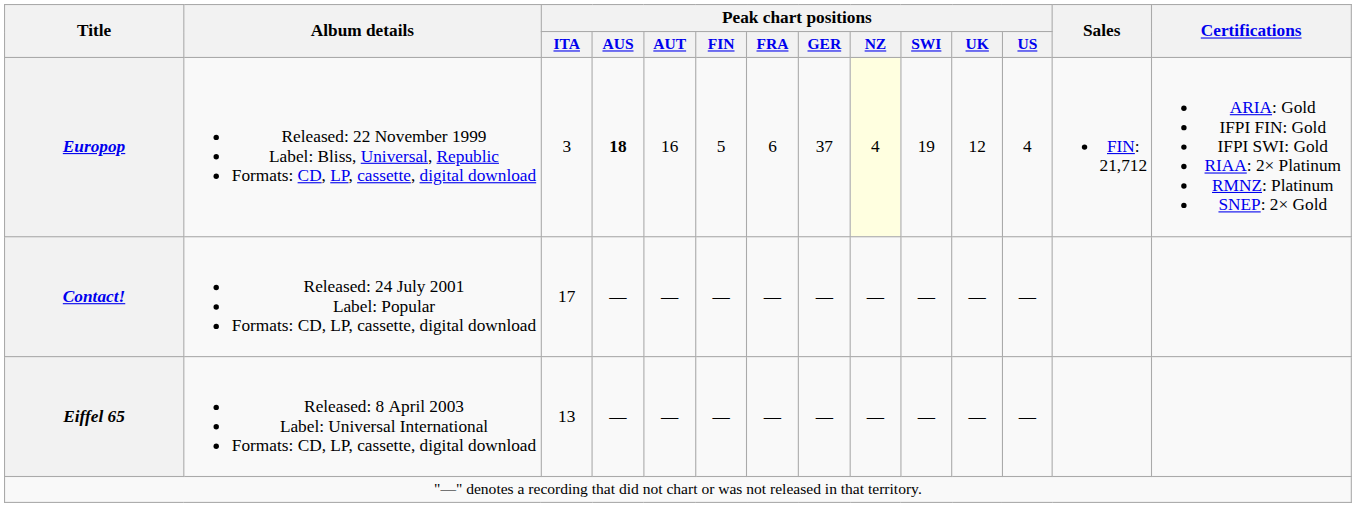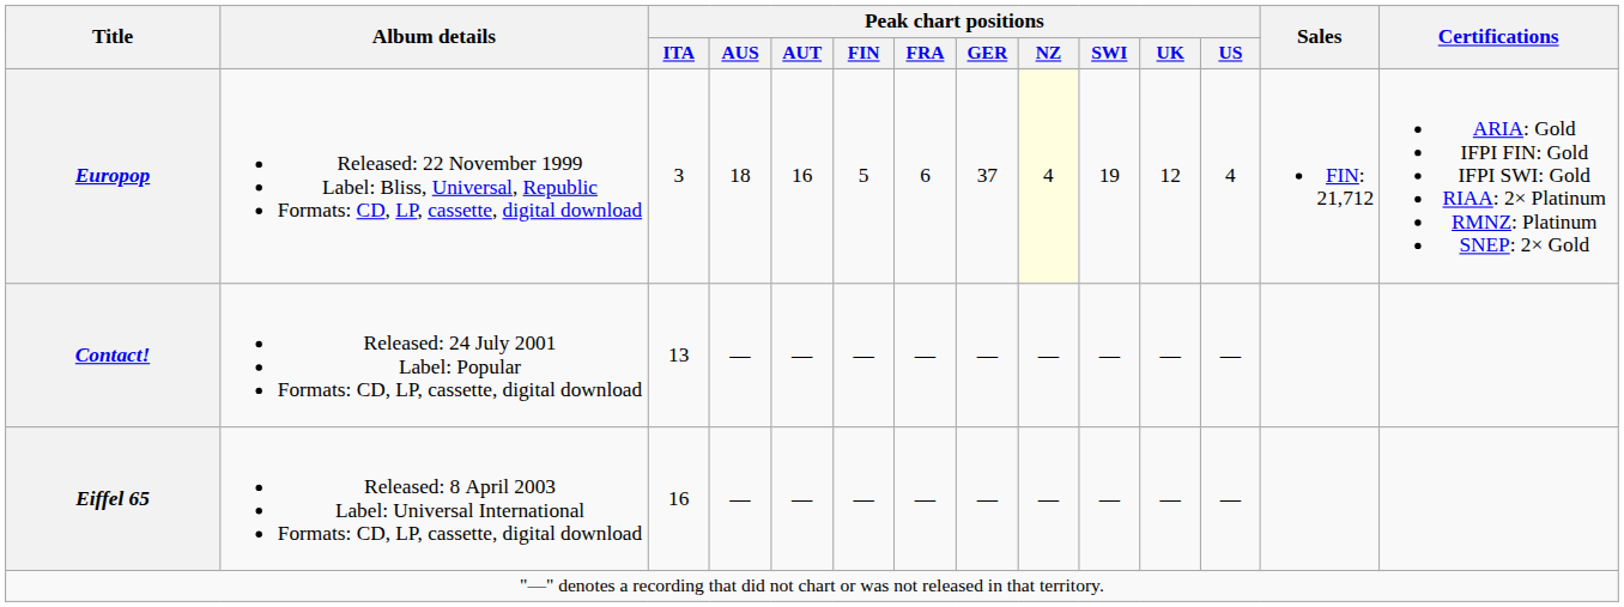 <table class="wikitable plainrowheaders" style="text-align:center;" border="1">
 <tr>
 <th scope="col" rowspan="2" style="width:11em;">Title</th>
 <th scope="col" rowspan="2" style="width:22em;">Album details</th>
 <th scope="col" colspan="10">Peak chart positions</th>
 <th scope="col" rowspan="2">Sales</th>
 <th scope="col" rowspan="2" style="width:12em;"><a href='#'>Certifications</a></th>
 </tr>
 <tr>
 <th scope="col" style="width:3em;font-size:90%;"><a href='#'>ITA</a><br></th>
 <th scope="col" style="width:3em;font-size:90%;"><a href='#'>AUS</a><br></th>
 <th scope="col" style="width:3em;font-size:90%;"><a href='#'>AUT</a><br></th>
 <th scope="col" style="width:3em;font-size:90%;"><a href='#'>FIN</a><br></th>
 <th scope="col" style="width:3em;font-size:90%;"><a href='#'>FRA</a><br></th>
 <th scope="col" style="width:3em;font-size:90%;"><a href='#'>GER</a><br></th>
 <th scope="col" style="width:3em;font-size:90%;"><a href='#'>NZ</a><br></th>
 <th scope="col" style="width:3em;font-size:90%;"><a href='#'>SWI</a><br></th>
 <th scope="col" style="width:3em;font-size:90%;"><a href='#'>UK</a><br></th>
 <th scope="col" style="width:3em;font-size:90%;"><a href='#'>US</a><br></th>
 </tr>
 <tr>
 <th scope="row"><em><a href='#'>Europop</a></em></th>
 <td><br><ul><li>Released: 22 November 1999</li><li>Label: Bliss, <a href='#'>Universal</a>, <a href='#'>Republic</a></li><li>Formats: <a href='#'>CD</a>, <a href='#'>LP</a>, <a href='#'>cassette</a>, <a href='#'>digital download</a></li></ul></td>
 <td>3</td>
-<td><strong>18</strong></td>
+<td>18</td>
 <td>16</td>
 <td>5</td>
 <td>6</td>
 <td>37</td>
 <td style="background: lightyellow;">4</td>
 <td>19</td>
 <td>12</td>
 <td>4</td>
 <td><br><ul><li><a href='#'>FIN</a>: 21,712</li></ul></td>
 <td><br><ul><li><a href='#'>ARIA</a>: Gold</li><li>IFPI FIN: Gold</li><li>IFPI SWI: Gold</li><li><a href='#'>RIAA</a>: 2× Platinum</li><li><a href='#'>RMNZ</a>: Platinum</li><li><a href='#'>SNEP</a>: 2× Gold</li></ul></td>
 </tr>
 <tr>
 <th scope="row"><em><a href='#'>Contact!</a></em></th>
 <td><br><ul><li>Released: 24 July 2001</li><li>Label: Popular</li><li>Formats: CD, LP, cassette, digital download</li></ul></td>
-<td>17</td>
+<td>13</td>
 <td>—</td>
 <td>—</td>
 <td>—</td>
 <td>—</td>
 <td>—</td>
 <td>—</td>
 <td>—</td>
 <td>—</td>
 <td>—</td>
 <td></td>
 <td></td>
 </tr>
 <tr>
 <th scope="row"><em>Eiffel 65</em></th>
 <td><br><ul><li>Released: 8 April 2003</li><li>Label: Universal International</li><li>Formats: CD, LP, cassette, digital download</li></ul></td>
-<td>13</td>
+<td>16</td>
 <td>—</td>
 <td>—</td>
 <td>—</td>
 <td>—</td>
 <td>—</td>
 <td>—</td>
 <td>—</td>
 <td>—</td>
 <td>—</td>
 <td></td>
 <td></td>
 </tr>
 <tr>
 <td colspan="14" style="font-size:90%">"—" denotes a recording that did not chart or was not released in that territory.</td>
 </tr>
 </table>
